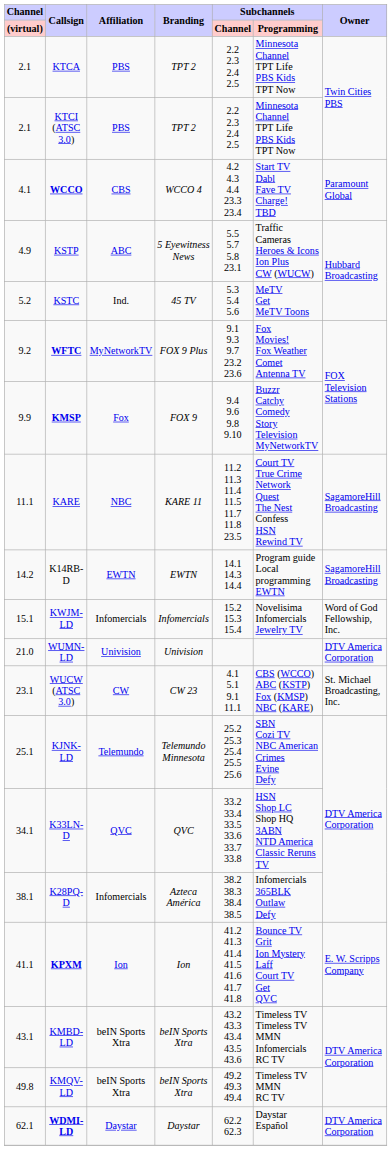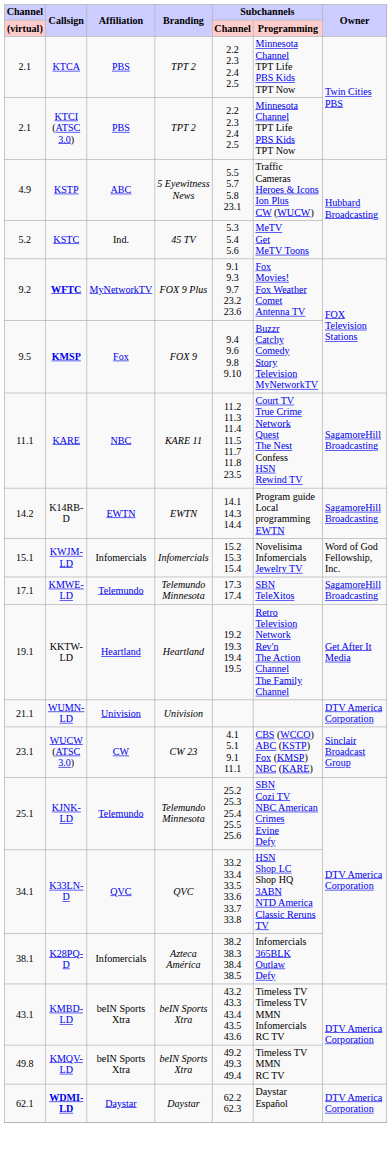 <table class=wikitable style="text-align:center">
 <tr>
 <th style="background:#ccccff;">Channel</th>
 <th style="background:#ccccff;" rowspan="2">Callsign</th>
 <th style="background:#ccccff;" rowspan="2">Affiliation</th>
 <th style="background:#ccccff;" rowspan="2">Branding</th>
 <th style="background:#ccccff;" colspan="2">Subchannels</th>
 <th style="background:#ccccff;" rowspan="2">Owner</th>
 </tr>
 <tr>
 <th style="background:#ffcccc;">(virtual)</th>
 <th style="background:#ffcccc;">Channel</th>
 <th style="background:#ffcccc">Programming</th>
 </tr>
 <tr>
 <td>2.1</td>
 <td><a href='#'>KTCA</a></td>
 <td><a href='#'>PBS</a></td>
 <td><em>TPT 2</em></td>
 <td>2.2<br>2.3<br>2.4<br>2.5</td>
 <td style="text-align:left"><a href='#'>Minnesota Channel</a><br>TPT Life<br><a href='#'>PBS Kids</a><br> TPT Now</td>
 <td rowspan=2 style="text-align:left"><a href='#'>Twin Cities PBS</a></td>
 </tr>
 <tr>
 <td>2.1</td>
 <td><a href='#'>KTCI</a><br>(<a href='#'>ATSC 3.0</a>)</td>
 <td><a href='#'>PBS</a></td>
 <td><em>TPT 2</em></td>
 <td>2.2<br>2.3<br>2.4<br>2.5</td>
 <td style="text-align:left"><a href='#'>Minnesota Channel</a><br>TPT Life<br><a href='#'>PBS Kids</a><br> TPT Now</td>
 </tr>
 <tr>
-<td>4.1</td>
-<td><strong><a href='#'>WCCO</a></strong></td>
-<td><a href='#'>CBS</a></td>
-<td><em>WCCO 4</em></td>
-<td>4.2<br>4.3<br>4.4<br>23.3<br>23.4</td>
-<td style="text-align:left"><a href='#'>Start TV</a><br><a href='#'>Dabl</a><br><a href='#'>Fave TV</a><br><a href='#'>Charge!</a><br><a href='#'>TBD</a></td>
-<td style="text-align:left"><a href='#'>Paramount Global</a></td>
-</tr>
-<tr>
 <td>4.9</td>
 <td><a href='#'>KSTP</a></td>
 <td><a href='#'>ABC</a></td>
 <td><em>5 Eyewitness News</em></td>
 <td>5.5<br>5.7<br>5.8<br>23.1</td>
 <td style="text-align:left">Traffic Cameras<br><a href='#'>Heroes & Icons</a><br><a href='#'>Ion Plus</a><br><a href='#'>CW</a> (<a href='#'>WUCW</a>)</td>
 <td rowspan=2 style="text-align:left"><a href='#'>Hubbard Broadcasting</a></td>
 </tr>
 <tr>
 <td>5.2</td>
 <td><a href='#'>KSTC</a></td>
 <td>Ind.</td>
 <td><em>45 TV</em></td>
 <td>5.3<br>5.4<br>5.6</td>
 <td style="text-align:left"><a href='#'>MeTV</a><br><a href='#'>Get</a><br><a href='#'>MeTV Toons</a></td>
 </tr>
 <tr>
 <td>9.2</td>
 <td><strong><a href='#'>WFTC</a></strong></td>
 <td><a href='#'>MyNetworkTV</a></td>
 <td><em>FOX 9 Plus</em></td>
 <td>9.1<br>9.3<br>9.7<br>23.2<br>23.6</td>
 <td style="text-align:left"><a href='#'>Fox</a><br><a href='#'>Movies!</a><br><a href='#'>Fox Weather</a><br><a href='#'>Comet</a><br><a href='#'>Antenna TV</a></td>
 <td rowspan=2 style="text-align:left"><a href='#'>FOX Television Stations</a></td>
 </tr>
 <tr>
-<td>9.9</td>
+<td>9.5</td>
 <td><strong><a href='#'>KMSP</a></strong></td>
 <td><a href='#'>Fox</a></td>
 <td><em>FOX 9</em></td>
 <td>9.4<br>9.6<br>9.8<br>9.10</td>
 <td style="text-align:left"><a href='#'>Buzzr</a><br><a href='#'>Catchy Comedy</a><br><a href='#'>Story Television</a><br><a href='#'>MyNetworkTV</a></td>
 </tr>
 <tr>
 <td>11.1</td>
 <td><a href='#'>KARE</a></td>
 <td><a href='#'>NBC</a></td>
 <td><em>KARE 11</em></td>
 <td>11.2<br>11.3<br>11.4<br>11.5<br>11.7<br>11.8<br>23.5</td>
 <td style="text-align:left"><a href='#'>Court TV</a><br><a href='#'>True Crime Network</a><br><a href='#'>Quest</a><br><a href='#'>The Nest</a><br>Confess<br><a href='#'>HSN</a><br><a href='#'>Rewind TV</a></td>
 <td style="text-align:left"><a href='#'>SagamoreHill Broadcasting</a></td>
 </tr>
 <tr>
 <td>14.2</td>
 <td>K14RB-D</td>
 <td><a href='#'>EWTN</a></td>
 <td><em>EWTN</em></td>
 <td>14.1<br>14.3<br>14.4</td>
 <td style="text-align:left">Program guide<br>Local programming<br><a href='#'>EWTN</a></td>
 <td style="text-align:left"><a href='#'>SagamoreHill Broadcasting</a></td>
 </tr>
 <tr>
 <td>15.1</td>
 <td><a href='#'>KWJM-LD</a></td>
 <td>Infomercials</td>
 <td><em>Infomercials</em></td>
 <td>15.2<br>15.3<br>15.4</td>
 <td style="text-align:left">Novelisima<br>Infomercials<br><a href='#'>Jewelry TV</a></td>
 <td style="text-align:left">Word of God Fellowship, Inc.</td>
 </tr>
 <tr>
-<td>21.0</td>
+<td>17.1</td>
+<td><a href='#'>KMWE-LD</a></td>
+<td><a href='#'>Telemundo</a></td>
+<td><em>Telemundo Minnesota</em></td>
+<td>17.3<br>17.4</td>
+<td style="text-align:left"><a href='#'>SBN</a><br><a href='#'>TeleXitos</a></td>
+<td style="text-align:left"><a href='#'>SagamoreHill Broadcasting</a></td>
+</tr>
+<tr>
+<td>19.1</td>
+<td>KKTW-LD</td>
+<td><a href='#'>Heartland</a></td>
+<td><em>Heartland</em></td>
+<td>19.2<br>19.3<br>19.4<br>19.5</td>
+<td style="text-align:left"><a href='#'>Retro Television Network</a><br><a href='#'>Rev'n</a><br><a href='#'>The Action Channel</a><br><a href='#'>The Family Channel</a></td>
+<td style="text-align:left"><a href='#'>Get After It Media</a></td>
+</tr>
+<tr>
+<td>21.1</td>
 <td><a href='#'>WUMN-LD</a></td>
 <td><a href='#'>Univision</a></td>
 <td><em>Univision</em></td>
 <td></td>
 <td style="text-align:left"></td>
 <td style="text-align:left"><a href='#'>DTV America Corporation</a></td>
 </tr>
 <tr>
 <td>23.1</td>
 <td><a href='#'>WUCW</a><br>(<a href='#'>ATSC 3.0</a>)</td>
 <td><a href='#'>CW</a></td>
 <td><em>CW 23</em></td>
 <td>4.1<br>5.1<br>9.1<br>11.1</td>
 <td style="text-align:left"><a href='#'>CBS</a> (<a href='#'>WCCO</a>)<br><a href='#'>ABC</a> (<a href='#'>KSTP</a>)<br><a href='#'>Fox</a> (<a href='#'>KMSP</a>)<br><a href='#'>NBC</a> (<a href='#'>KARE</a>)</td>
-<td style="text-align:left">St. Michael Broadcasting, Inc.</td>
+<td style="text-align:left"><a href='#'>Sinclair Broadcast Group</a></td>
 </tr>
 <tr>
 <td>25.1</td>
 <td><a href='#'>KJNK-LD</a></td>
 <td><a href='#'>Telemundo</a></td>
 <td><em>Telemundo Minnesota</em></td>
 <td>25.2<br>25.3<br>25.4<br>25.5<br>25.6</td>
 <td style="text-align:left"><a href='#'>SBN</a><br><a href='#'>Cozi TV</a><br><a href='#'>NBC American Crimes</a><br><a href='#'>Evine</a><br><a href='#'>Defy</a></td>
 <td rowspan=3 style="text-align:left"><a href='#'>DTV America Corporation</a></td>
 </tr>
 <tr>
 <td>34.1</td>
 <td><a href='#'>K33LN-D</a></td>
 <td><a href='#'>QVC</a></td>
 <td><em>QVC</em></td>
 <td>33.2<br>33.4<br>33.5<br>33.6<br>33.7<br>33.8</td>
 <td style="text-align:left"><a href='#'>HSN</a><br><a href='#'>Shop LC</a><br>Shop HQ<br><a href='#'>3ABN</a><br><a href='#'>NTD America</a><br><a href='#'>Classic Reruns TV</a></td>
 </tr>
 <tr>
 <td>38.1</td>
 <td><a href='#'>K28PQ-D</a></td>
 <td>Infomercials</td>
 <td><em>Azteca América</em></td>
 <td>38.2<br>38.3<br>38.4<br>38.5<br></td>
 <td style="text-align:left">Infomercials<br><a href='#'>365BLK</a><br><a href='#'>Outlaw</a><br><a href='#'>Defy</a><br></td>
-</tr>
-<tr>
-<td>41.1</td>
-<td><strong><a href='#'>KPXM</a></strong></td>
-<td><a href='#'>Ion</a></td>
-<td><em>Ion</em></td>
-<td>41.2<br>41.3<br>41.4<br> 41.5<br>41.6<br>41.7<br>41.8</td>
-<td style="text-align:left"><a href='#'>Bounce TV</a><br><a href='#'>Grit</a><br><a href='#'>Ion Mystery</a><br><a href='#'>Laff</a><br><a href='#'>Court TV</a><br><a href='#'>Get</a><br><a href='#'>QVC</a></td>
-<td style="text-align:left"><a href='#'>E. W. Scripps Company</a></td>
 </tr>
 <tr>
 <td>43.1</td>
 <td><a href='#'>KMBD-LD</a></td>
 <td>beIN Sports Xtra</td>
 <td><em>beIN Sports Xtra</em></td>
 <td>43.2<br>43.3<br>43.4<br>43.5<br>43.6</td>
 <td style="text-align:left">Timeless TV<br>Timeless TV<br>MMN<br>Infomercials<br>RC TV</td>
 <td rowspan=2 style="text-align:left"><a href='#'>DTV America Corporation</a></td>
 </tr>
 <tr>
 <td>49.8</td>
 <td><a href='#'>KMQV-LD</a></td>
 <td>beIN Sports Xtra</td>
 <td><em>beIN Sports Xtra</em></td>
 <td>49.2<br>49.3<br>49.4</td>
 <td style="text-align:left">Timeless TV<br>MMN<br>RC TV</td>
 </tr>
 <tr>
 <td>62.1</td>
 <td><strong><a href='#'>WDMI-LD</a></strong></td>
 <td><a href='#'>Daystar</a></td>
 <td><em>Daystar</em></td>
 <td>62.2<br>62.3</td>
 <td style="text-align:left">Daystar Español<br> <br></td>
 <td style="text-align:left"><a href='#'>DTV America Corporation</a></td>
 </tr>
 <tr>
 </tr>
 </table>
